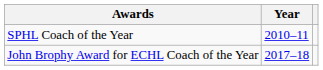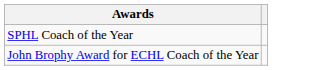 <table class="wikitable">
 <tr>
 <th>Awards</th>
-<th>Year</th>
 <th></th>
 </tr>
 <tr>
 <td><a href='#'>SPHL</a> Coach of the Year</td>
-<td><a href='#'>2010–11</a></td>
 <td></td>
 </tr>
 <tr>
 <td><a href='#'>John Brophy Award</a> for <a href='#'>ECHL</a> Coach of the Year</td>
-<td><a href='#'>2017–18</a></td>
 <td></td>
 </tr>
 </table>
